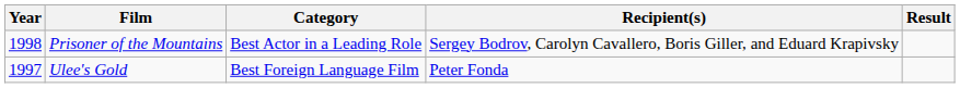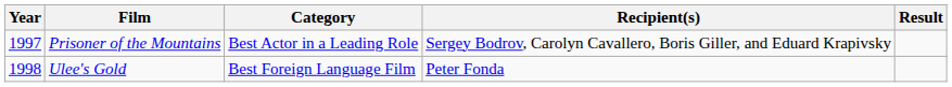 <table class="wikitable sortable">
 <tr>
 <th>Year</th>
 <th>Film</th>
 <th>Category</th>
 <th>Recipient(s)</th>
 <th>Result</th>
 </tr>
 <tr>
-<td><a href='#'>1998</a></td>
+<td><a href='#'>1997</a></td>
 <td><em><a href='#'>Prisoner of the Mountains</a></em></td>
 <td><a href='#'>Best Actor in a Leading Role</a></td>
 <td><a href='#'>Sergey Bodrov</a>, Carolyn Cavallero, Boris Giller, and Eduard Krapivsky</td>
 <td></td>
 </tr>
 <tr>
-<td><a href='#'>1997</a></td>
+<td><a href='#'>1998</a></td>
 <td><em><a href='#'>Ulee's Gold</a></em></td>
 <td><a href='#'>Best Foreign Language Film</a></td>
 <td><a href='#'>Peter Fonda</a></td>
 <td></td>
 </tr>
 </table>
